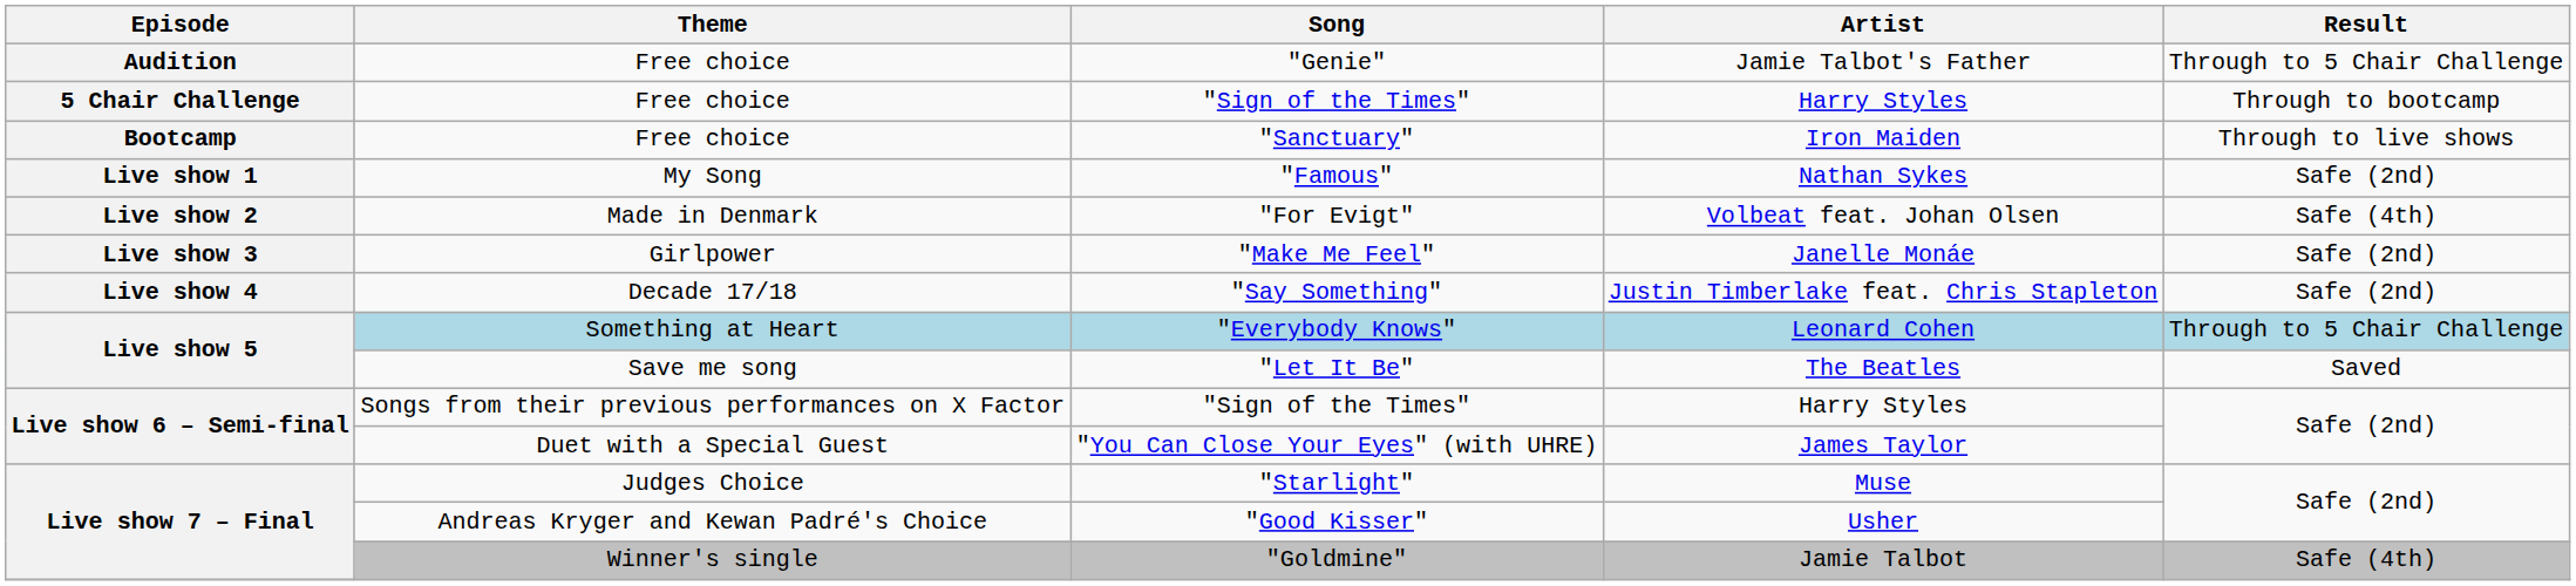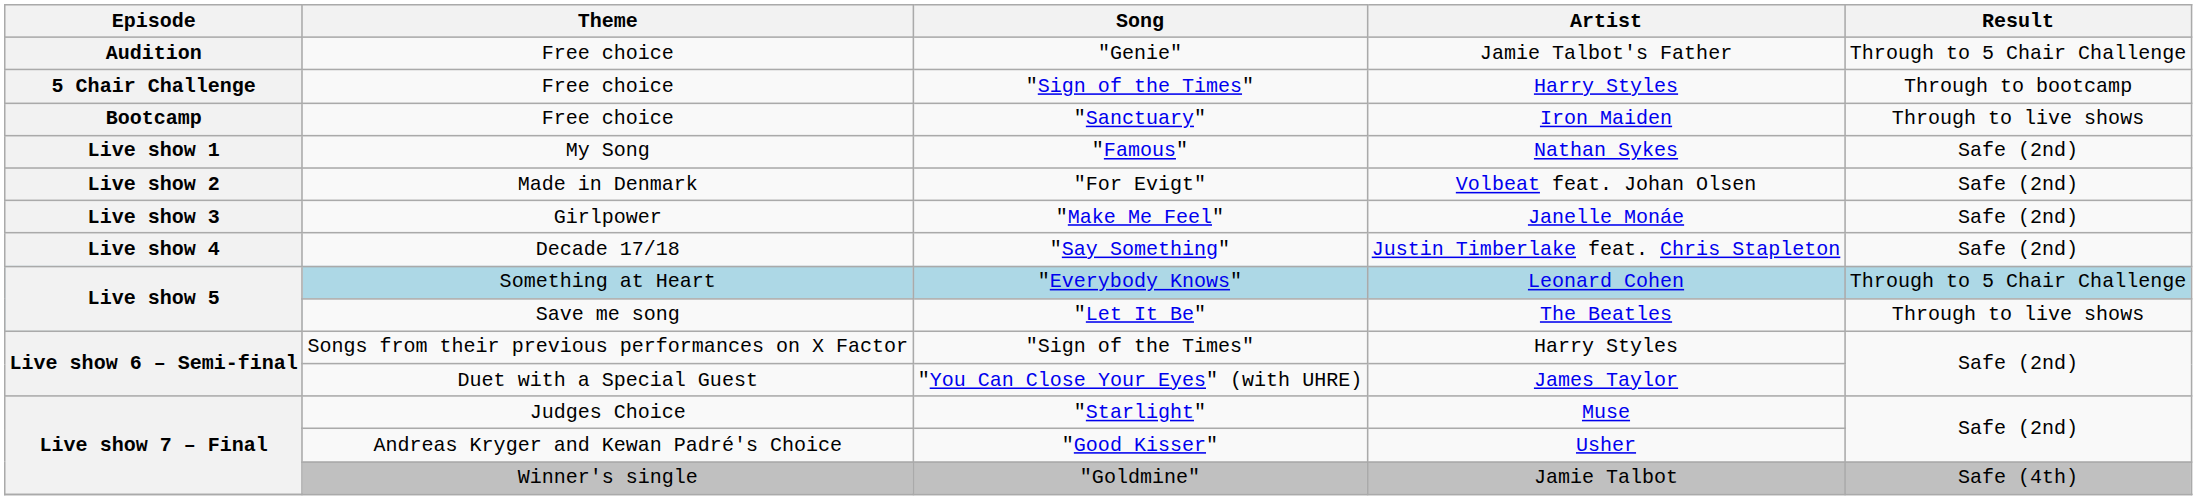 <table class="wikitable" style="text-align:center;">
 <tr>
 <th scope="col">Episode</th>
 <th scope="col">Theme</th>
 <th scope="col">Song</th>
 <th scope="col">Artist</th>
 <th scope="col">Result</th>
 </tr>
 <tr>
 <th scope="row">Audition</th>
 <td>Free choice</td>
 <td>"Genie"</td>
 <td>Jamie Talbot's Father</td>
 <td>Through to 5 Chair Challenge</td>
 </tr>
 <tr>
 <th scope="row">5 Chair Challenge</th>
 <td>Free choice</td>
 <td>"<a href='#'>Sign of the Times</a>"</td>
 <td><a href='#'>Harry Styles</a></td>
 <td>Through to bootcamp</td>
 </tr>
 <tr>
 <th scope="row">Bootcamp</th>
 <td>Free choice</td>
 <td>"<a href='#'>Sanctuary</a>"</td>
 <td><a href='#'>Iron Maiden</a></td>
 <td>Through to live shows</td>
 </tr>
 <tr>
 <th scope="row">Live show 1</th>
 <td>My Song</td>
 <td>"<a href='#'>Famous</a>"</td>
 <td><a href='#'>Nathan Sykes</a></td>
 <td>Safe (2nd)</td>
 </tr>
 <tr>
 <th scope="row">Live show 2</th>
 <td>Made in Denmark</td>
 <td>"For Evigt"</td>
 <td><a href='#'>Volbeat</a> feat. Johan Olsen</td>
-<td>Safe (4th)</td>
+<td>Safe (2nd)</td>
 </tr>
 <tr>
 <th scope="row">Live show 3</th>
 <td>Girlpower</td>
 <td>"<a href='#'>Make Me Feel</a>"</td>
 <td><a href='#'>Janelle Monáe</a></td>
 <td>Safe (2nd)</td>
 </tr>
 <tr>
 <th scope="row">Live show 4</th>
 <td>Decade 17/18</td>
 <td>"<a href='#'>Say Something</a>"</td>
 <td><a href='#'>Justin Timberlake</a> feat. <a href='#'>Chris Stapleton</a></td>
 <td>Safe (2nd)</td>
 </tr>
 <tr bgcolor=lightblue>
 <th scope="row" rowspan="2">Live show 5</th>
 <td>Something at Heart</td>
 <td>"<a href='#'>Everybody Knows</a>"</td>
 <td><a href='#'>Leonard Cohen</a></td>
 <td>Through to 5 Chair Challenge</td>
 </tr>
 <tr>
 <td>Save me song</td>
 <td>"<a href='#'>Let It Be</a>"</td>
 <td><a href='#'>The Beatles</a></td>
-<td>Saved</td>
+<td>Through to live shows</td>
 </tr>
 <tr>
 <th scope="row" rowspan="2">Live show 6 – Semi-final</th>
 <td>Songs from their previous performances on X Factor</td>
 <td>"Sign of the Times"</td>
 <td>Harry Styles</td>
 <td rowspan="2">Safe (2nd)</td>
 </tr>
 <tr>
 <td>Duet with a Special Guest</td>
 <td>"<a href='#'>You Can Close Your Eyes</a>" (with UHRE)</td>
 <td><a href='#'>James Taylor</a></td>
 </tr>
 <tr>
 <th scope="row" rowspan="3">Live show 7 – Final</th>
 <td>Judges Choice</td>
 <td>"<a href='#'>Starlight</a>"</td>
 <td><a href='#'>Muse</a></td>
 <td rowspan="2">Safe (2nd)</td>
 </tr>
 <tr>
 <td>Andreas Kryger and Kewan Padré's Choice</td>
 <td>"<a href='#'>Good Kisser</a>"</td>
 <td><a href='#'>Usher</a></td>
 </tr>
 <tr bgcolor=silver>
 <td>Winner's single</td>
 <td>"Goldmine"</td>
 <td>Jamie Talbot</td>
 <td>Safe (4th)</td>
 </tr>
 <tr>
 </tr>
 </table>
